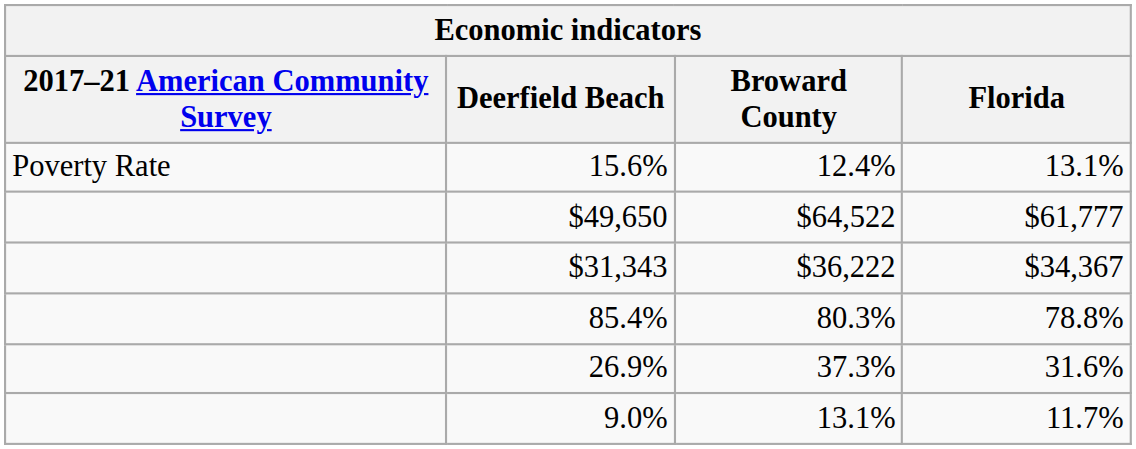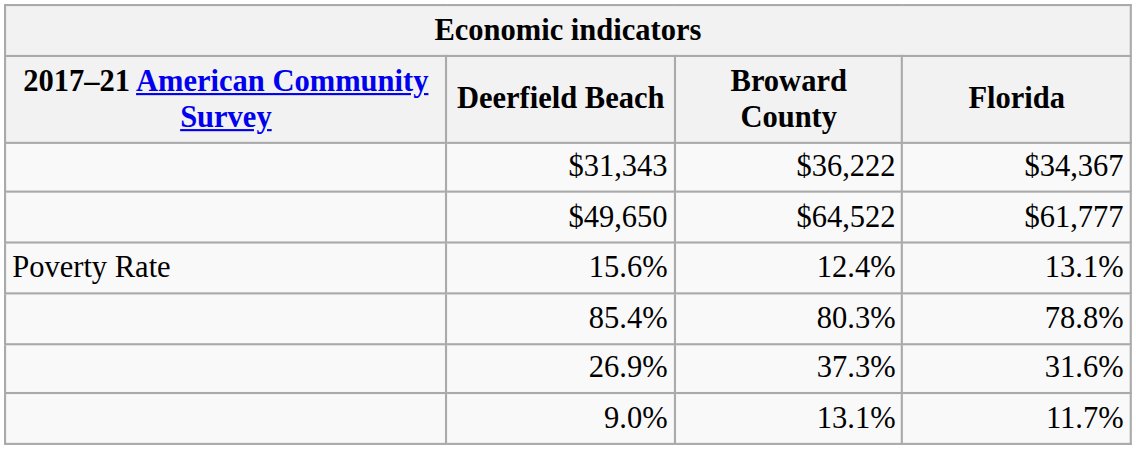 <table class="wikitable" style="font-size: 90%; text-align: right;">
 <tr>
 <th colspan="4">Economic indicators</th>
 </tr>
 <tr>
 <th style="width: 14em;">2017–21 <a href='#'>American Community Survey</a></th>
 <th style="width: 7em;">Deerfield Beach</th>
 <th style="width: 7em;">Broward County</th>
 <th style="width: 7em;">Florida</th>
 </tr>
 <tr>
-<td style="text-align:left">Poverty Rate</td>
-<td>15.6%</td>
-<td>12.4%</td>
-<td>13.1%</td>
+<td style="text-align:left"></td>
+<td>$31,343</td>
+<td>$36,222</td>
+<td>$34,367</td>
 </tr>
 <tr>
 <td style="text-align:left"></td>
 <td>$49,650</td>
 <td>$64,522</td>
 <td>$61,777</td>
 </tr>
 <tr>
-<td style="text-align:left"></td>
-<td>$31,343</td>
-<td>$36,222</td>
-<td>$34,367</td>
+<td style="text-align:left">Poverty Rate</td>
+<td>15.6%</td>
+<td>12.4%</td>
+<td>13.1%</td>
 </tr>
 <tr>
 <td style="text-align:left"></td>
 <td>85.4%</td>
 <td>80.3%</td>
 <td>78.8%</td>
 </tr>
 <tr>
 <td style="text-align:left"></td>
 <td>26.9%</td>
 <td>37.3%</td>
 <td>31.6%</td>
 </tr>
 <tr>
 <td style="text-align:left"></td>
 <td>9.0%</td>
 <td>13.1%</td>
 <td>11.7%</td>
 </tr>
 </table>
